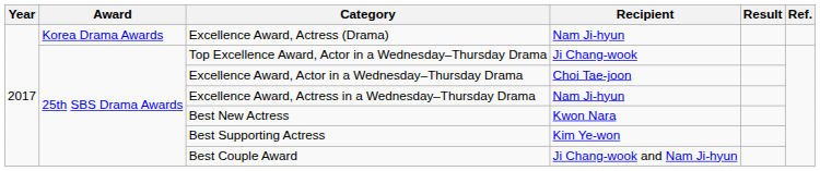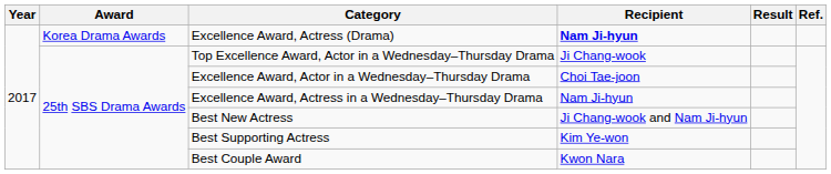 <table class="wikitable">
 <tr>
 <th>Year</th>
 <th>Award</th>
 <th>Category</th>
 <th>Recipient</th>
 <th>Result</th>
 <th>Ref.</th>
 </tr>
 <tr>
 <td rowspan="7">2017</td>
 <td><a href='#'>Korea Drama Awards</a></td>
 <td>Excellence Award, Actress (Drama)</td>
-<td><a href='#'>Nam Ji-hyun</a></td>
+<td><strong><a href='#'>Nam Ji-hyun</a></strong></td>
 <td></td>
 <td></td>
 </tr>
 <tr>
 <td rowspan="6"><a href='#'>25th</a> <a href='#'>SBS Drama Awards</a></td>
 <td>Top Excellence Award, Actor in a Wednesday–Thursday Drama</td>
 <td><a href='#'>Ji Chang-wook</a></td>
 <td></td>
 <td rowspan="6"></td>
 </tr>
 <tr>
 <td>Excellence Award, Actor in a Wednesday–Thursday Drama</td>
 <td><a href='#'>Choi Tae-joon</a></td>
 <td></td>
 </tr>
 <tr>
 <td>Excellence Award, Actress in a Wednesday–Thursday Drama</td>
 <td><a href='#'>Nam Ji-hyun</a></td>
 <td></td>
 </tr>
 <tr>
 <td>Best New Actress</td>
-<td><a href='#'>Kwon Nara</a></td>
+<td><a href='#'>Ji Chang-wook</a> and <a href='#'>Nam Ji-hyun</a></td>
 <td></td>
 </tr>
 <tr>
 <td>Best Supporting Actress</td>
 <td><a href='#'>Kim Ye-won</a></td>
 <td></td>
 </tr>
 <tr>
 <td>Best Couple Award</td>
-<td><a href='#'>Ji Chang-wook</a> and <a href='#'>Nam Ji-hyun</a></td>
+<td><a href='#'>Kwon Nara</a></td>
 <td></td>
 </tr>
 </table>
